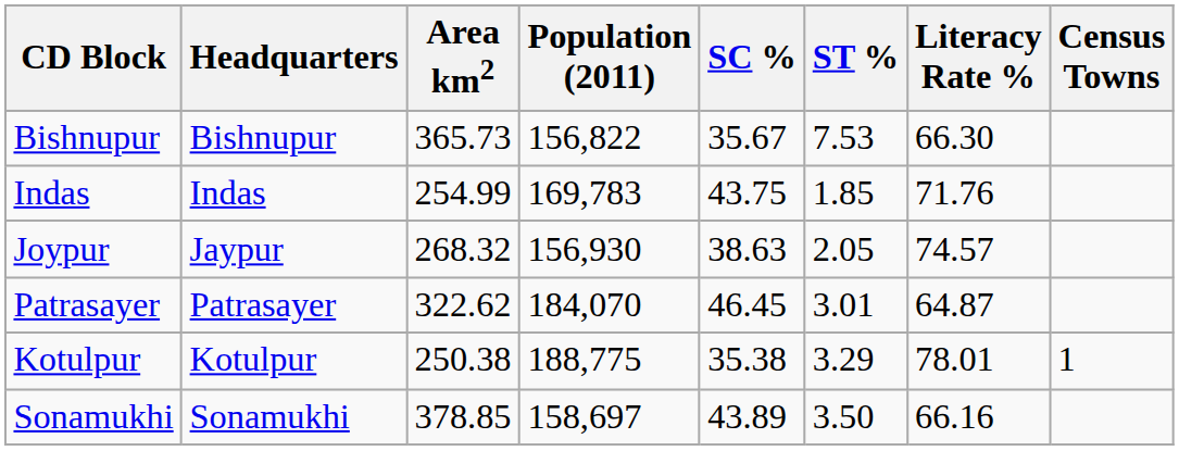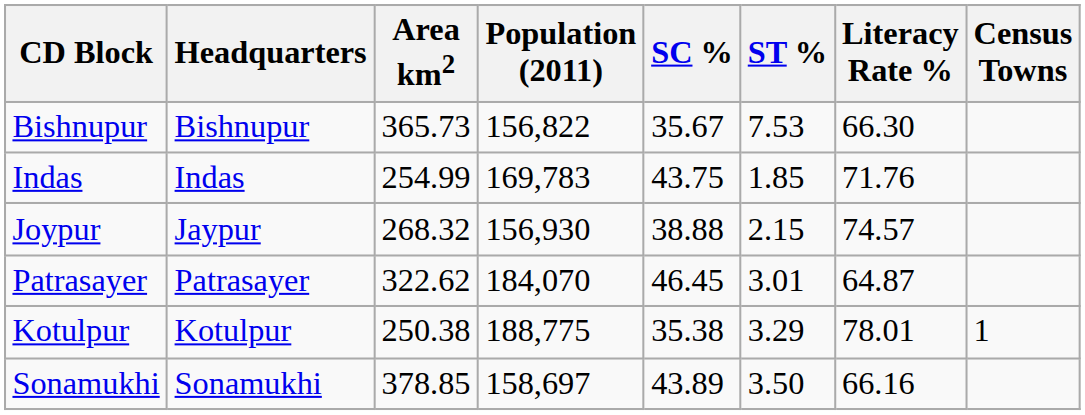 <table class="wikitable sortable">
 <tr>
 <th>CD Block</th>
 <th>Headquarters</th>
 <th>Area<br>km<sup>2</sup></th>
 <th>Population<br>(2011)</th>
 <th><a href='#'>SC</a> %</th>
 <th><a href='#'>ST</a> %</th>
 <th>Literacy<br> Rate %</th>
 <th>Census<br>Towns</th>
 </tr>
 <tr>
 <td><a href='#'>Bishnupur</a></td>
 <td><a href='#'>Bishnupur</a></td>
 <td>365.73</td>
 <td>156,822</td>
 <td>35.67</td>
 <td>7.53</td>
 <td>66.30</td>
 <td></td>
 </tr>
 <tr>
 <td><a href='#'>Indas</a></td>
 <td><a href='#'>Indas</a></td>
 <td>254.99</td>
 <td>169,783</td>
 <td>43.75</td>
 <td>1.85</td>
 <td>71.76</td>
 <td></td>
 </tr>
 <tr>
 <td><a href='#'>Joypur</a></td>
 <td><a href='#'>Jaypur</a></td>
 <td>268.32</td>
 <td>156,930</td>
-<td>38.63</td>
-<td>2.05</td>
+<td>38.88</td>
+<td>2.15</td>
 <td>74.57</td>
 <td></td>
 </tr>
 <tr>
 <td><a href='#'>Patrasayer</a></td>
 <td><a href='#'>Patrasayer</a></td>
 <td>322.62</td>
 <td>184,070</td>
 <td>46.45</td>
 <td>3.01</td>
 <td>64.87</td>
 <td></td>
 </tr>
 <tr>
 <td><a href='#'>Kotulpur</a></td>
 <td><a href='#'>Kotulpur</a></td>
 <td>250.38</td>
 <td>188,775</td>
 <td>35.38</td>
 <td>3.29</td>
 <td>78.01</td>
 <td>1</td>
 </tr>
 <tr>
 <td><a href='#'>Sonamukhi</a></td>
 <td><a href='#'>Sonamukhi</a></td>
 <td>378.85</td>
 <td>158,697</td>
 <td>43.89</td>
 <td>3.50</td>
 <td>66.16</td>
 <td></td>
 </tr>
 </table>
